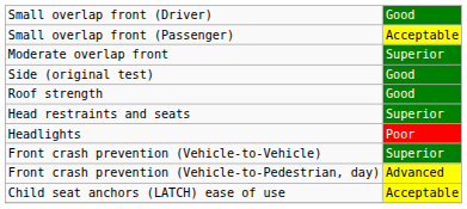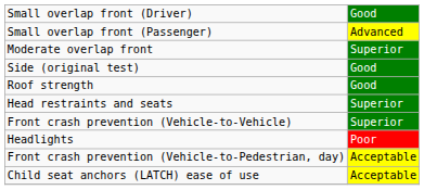 <table class="wikitable">
 <tr>
 <td>Small overlap front (Driver)</td>
 <td style="color:white;background: green">Good</td>
 </tr>
 <tr>
 <td>Small overlap front (Passenger)</td>
-<td style="background: yellow">Acceptable</td>
+<td style="background: yellow">Advanced</td>
 </tr>
 <tr>
 <td>Moderate overlap front</td>
 <td style="color:white;background: green">Superior</td>
 </tr>
 <tr>
 <td>Side (original test)</td>
 <td style="color:white;background: green">Good</td>
 </tr>
 <tr>
 <td>Roof strength</td>
 <td style="color:white;background: green">Good</td>
 </tr>
 <tr>
 <td>Head restraints and seats</td>
 <td style="color:white;background: green">Superior</td>
 </tr>
 <tr>
+<td>Front crash prevention (Vehicle-to-Vehicle)</td>
+<td style="color:white;background: green">Superior</td>
+</tr>
+<tr>
 <td>Headlights</td>
 <td style="color:white;background: red">Poor</td>
 </tr>
 <tr>
-<td>Front crash prevention (Vehicle-to-Vehicle)</td>
-<td style="color:white;background: green">Superior</td>
-</tr>
-<tr>
 <td>Front crash prevention (Vehicle-to-Pedestrian, day)</td>
-<td style="background: yellow">Advanced</td>
+<td style="background: yellow">Acceptable</td>
 </tr>
 <tr>
 <td>Child seat anchors (LATCH) ease of use</td>
 <td style="background: yellow">Acceptable</td>
 </tr>
 <tr>
 </tr>
 </table>
